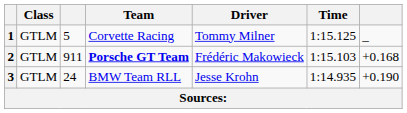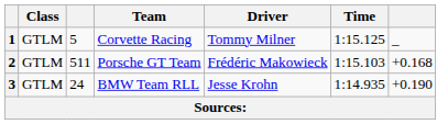 <table class="wikitable">
 <tr>
 <th scope="col"></th>
 <th scope="col">Class</th>
 <th scope="col"></th>
 <th scope="col">Team</th>
 <th scope="col">Driver</th>
 <th scope="col">Time</th>
 <th scope="col"></th>
 </tr>
 <tr>
 <th scope="row">1</th>
 <td>GTLM</td>
 <td>5</td>
 <td><a href='#'>Corvette Racing</a></td>
 <td><a href='#'>Tommy Milner</a></td>
 <td>1:15.125</td>
 <td>_</td>
 </tr>
 <tr>
 <th scope="row">2</th>
 <td>GTLM</td>
-<td>911</td>
-<td><strong><a href='#'>Porsche GT Team</a></strong></td>
+<td>511</td>
+<td><a href='#'>Porsche GT Team</a></td>
 <td><a href='#'>Frédéric Makowieck</a></td>
 <td>1:15.103</td>
 <td>+0.168</td>
 </tr>
 <tr>
 <th scope="row">3</th>
 <td>GTLM</td>
 <td>24</td>
 <td><a href='#'>BMW Team RLL</a></td>
 <td><a href='#'>Jesse Krohn</a></td>
 <td>1:14.935</td>
 <td>+0.190</td>
 </tr>
 <tr>
 <th colspan="7">Sources:</th>
 </tr>
 </table>
